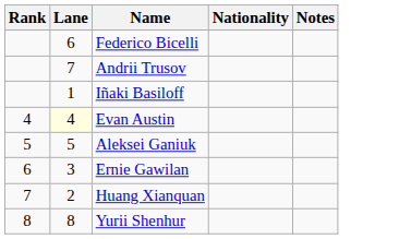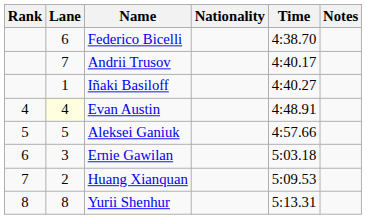 <table class="wikitable sortable" style="text-align:center">
 <tr>
 <th>Rank</th>
 <th>Lane</th>
 <th>Name</th>
 <th>Nationality</th>
+<th>Time</th>
 <th>Notes</th>
 </tr>
 <tr>
 <td></td>
 <td>6</td>
 <td align="left"><a href='#'>Federico Bicelli</a></td>
 <td align="left"></td>
+<td>4:38.70</td>
 <td></td>
 </tr>
 <tr>
 <td></td>
 <td>7</td>
 <td align="left"><a href='#'>Andrii Trusov</a></td>
 <td align="left"></td>
+<td>4:40.17</td>
 <td></td>
 </tr>
 <tr>
 <td></td>
 <td>1</td>
 <td align="left"><a href='#'>Iñaki Basiloff</a></td>
 <td align="left"></td>
+<td>4:40.27</td>
 <td></td>
 </tr>
 <tr>
 <td>4</td>
 <td style="background: lightyellow;">4</td>
 <td align="left"><a href='#'>Evan Austin</a></td>
 <td align="left"></td>
+<td>4:48.91</td>
 <td></td>
 </tr>
 <tr>
 <td>5</td>
 <td>5</td>
 <td align="left"><a href='#'>Aleksei Ganiuk</a></td>
 <td align="left"></td>
+<td>4:57.66</td>
 <td></td>
 </tr>
 <tr>
 <td>6</td>
 <td>3</td>
 <td align="left"><a href='#'>Ernie Gawilan</a></td>
 <td align="left"></td>
+<td>5:03.18</td>
 <td></td>
 </tr>
 <tr>
 <td>7</td>
 <td>2</td>
 <td align="left"><a href='#'>Huang Xianquan</a></td>
 <td align="left"></td>
+<td>5:09.53</td>
 <td></td>
 </tr>
 <tr>
 <td>8</td>
 <td>8</td>
 <td align="left"><a href='#'>Yurii Shenhur</a></td>
 <td align="left"></td>
+<td>5:13.31</td>
 <td></td>
 </tr>
 </table>
